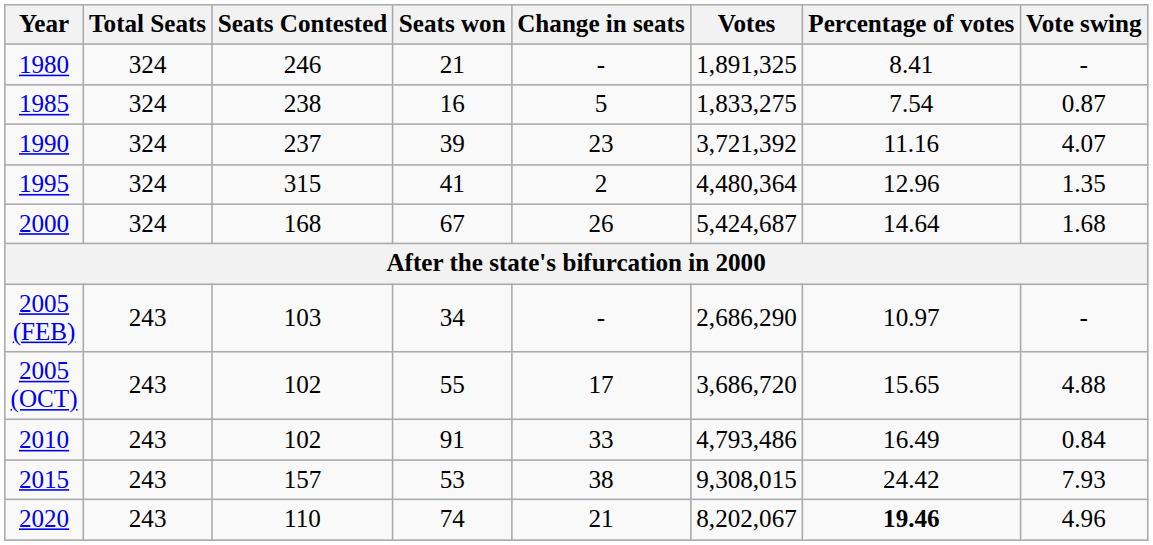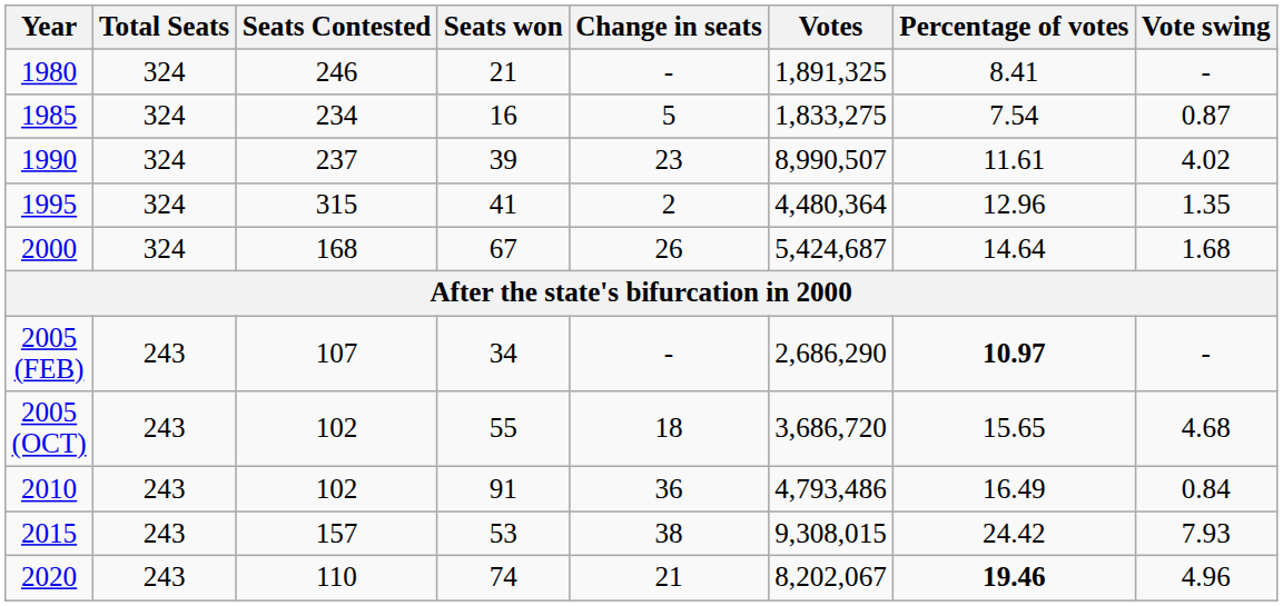 <table class="wikitable sortable" style="text-align:center">
 <tr>
 <th>Year</th>
 <th>Total Seats</th>
 <th>Seats Contested</th>
 <th>Seats won</th>
 <th>Change in seats</th>
 <th>Votes</th>
 <th>Percentage of votes</th>
 <th>Vote swing</th>
 </tr>
 <tr>
 <td><a href='#'>1980</a></td>
 <td>324</td>
 <td>246</td>
 <td>21</td>
 <td>-</td>
 <td>1,891,325</td>
 <td>8.41</td>
 <td>-</td>
 </tr>
 <tr>
 <td><a href='#'>1985</a></td>
 <td>324</td>
-<td>238</td>
+<td>234</td>
 <td>16</td>
 <td>5</td>
 <td>1,833,275</td>
 <td>7.54</td>
 <td>0.87</td>
 </tr>
 <tr>
 <td><a href='#'>1990</a></td>
 <td>324</td>
 <td>237</td>
 <td>39</td>
 <td>23</td>
-<td>3,721,392</td>
-<td>11.16</td>
-<td>4.07</td>
+<td>8,990,507</td>
+<td>11.61</td>
+<td>4.02</td>
 </tr>
 <tr>
 <td><a href='#'>1995</a></td>
 <td>324</td>
 <td>315</td>
 <td>41</td>
 <td>2</td>
 <td>4,480,364</td>
 <td>12.96</td>
 <td>1.35</td>
 </tr>
 <tr>
 <td><a href='#'>2000</a></td>
 <td>324</td>
 <td>168</td>
 <td>67</td>
 <td>26</td>
 <td>5,424,687</td>
 <td>14.64</td>
 <td>1.68</td>
 </tr>
 <tr>
 <th colspan=8>After the state's bifurcation in 2000</th>
 </tr>
 <tr>
 <td><a href='#'>2005<br>(FEB)</a></td>
 <td>243</td>
-<td>103</td>
+<td>107</td>
 <td>34</td>
 <td>-</td>
 <td>2,686,290</td>
-<td>10.97</td>
+<td><strong>10.97</strong></td>
 <td>-</td>
 </tr>
 <tr>
 <td><a href='#'>2005<br>(OCT)</a></td>
 <td>243</td>
 <td>102</td>
 <td>55</td>
-<td>17</td>
+<td>18</td>
 <td>3,686,720</td>
 <td>15.65</td>
-<td>4.88</td>
+<td>4.68</td>
 </tr>
 <tr>
 <td><a href='#'>2010</a></td>
 <td>243</td>
 <td>102</td>
 <td>91</td>
-<td>33</td>
+<td>36</td>
 <td>4,793,486</td>
 <td>16.49</td>
 <td>0.84</td>
 </tr>
 <tr>
 <td><a href='#'>2015</a></td>
 <td>243</td>
 <td>157</td>
 <td>53</td>
 <td>38</td>
 <td>9,308,015</td>
 <td>24.42</td>
 <td>7.93</td>
 </tr>
 <tr>
 <td><a href='#'>2020</a></td>
 <td>243</td>
 <td>110</td>
 <td>74</td>
 <td>21</td>
 <td>8,202,067</td>
 <td><strong>19.46</strong></td>
 <td>4.96</td>
 </tr>
 </table>
